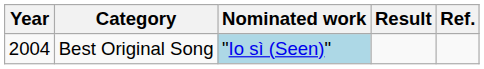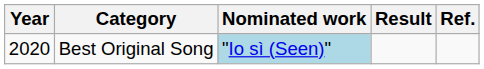 <table class="wikitable">
 <tr>
 <th>Year</th>
 <th>Category</th>
 <th>Nominated work</th>
 <th>Result</th>
 <th>Ref.</th>
 </tr>
 <tr>
-<td>2004</td>
+<td>2020</td>
 <td>Best Original Song</td>
 <td style="background: lightblue;">"<a href='#'>Io sì (Seen)</a>" </td>
 <td></td>
 <td align="center"></td>
 </tr>
 </table>
